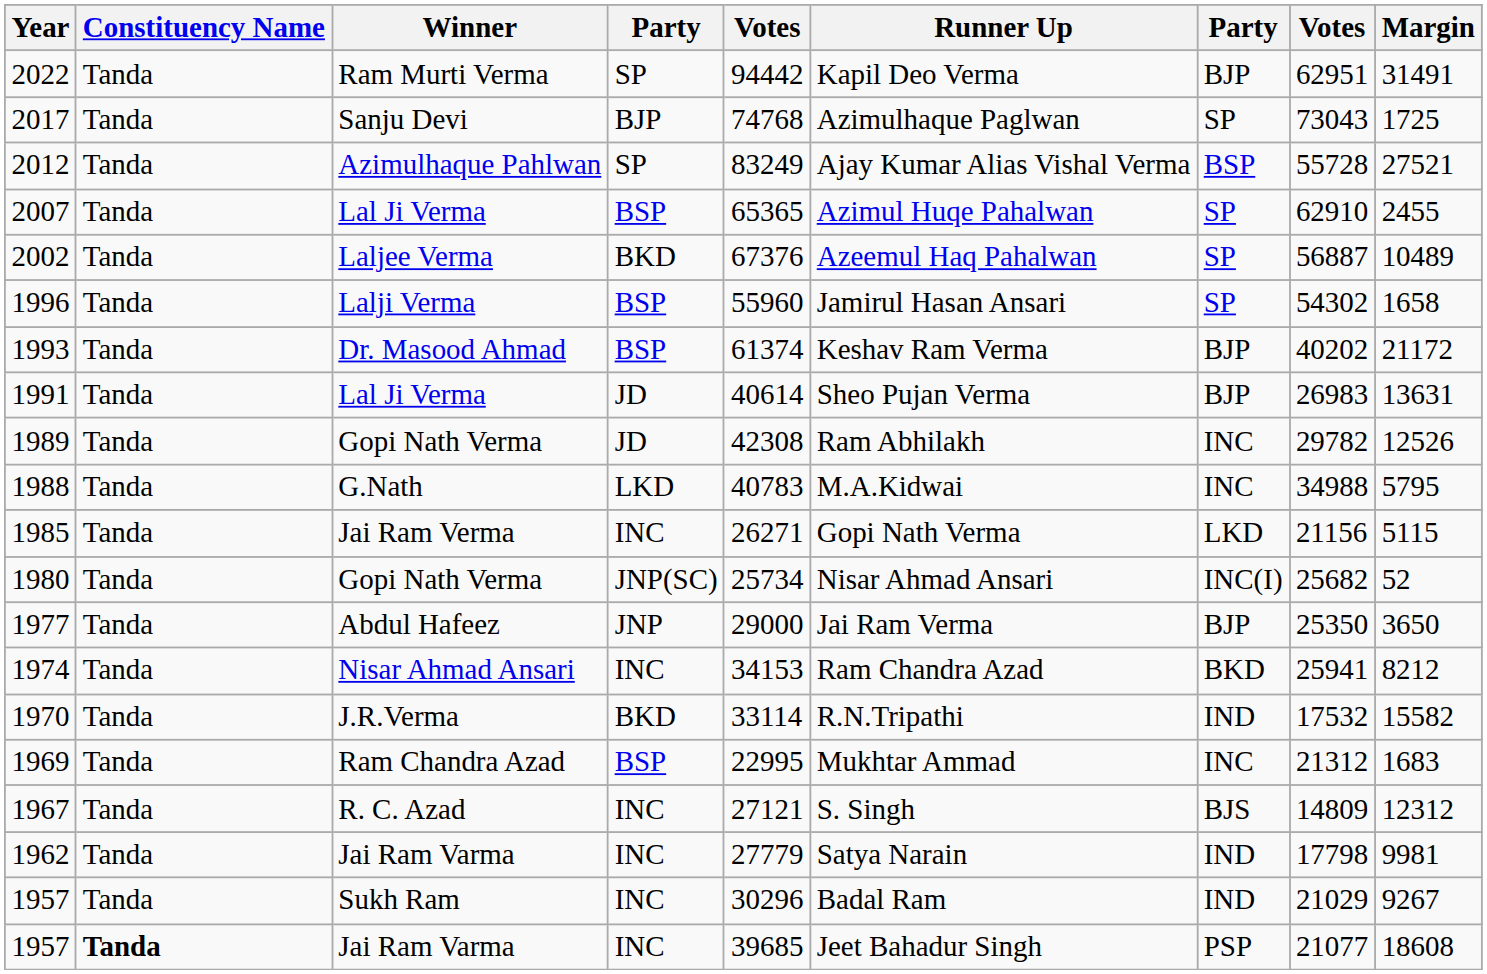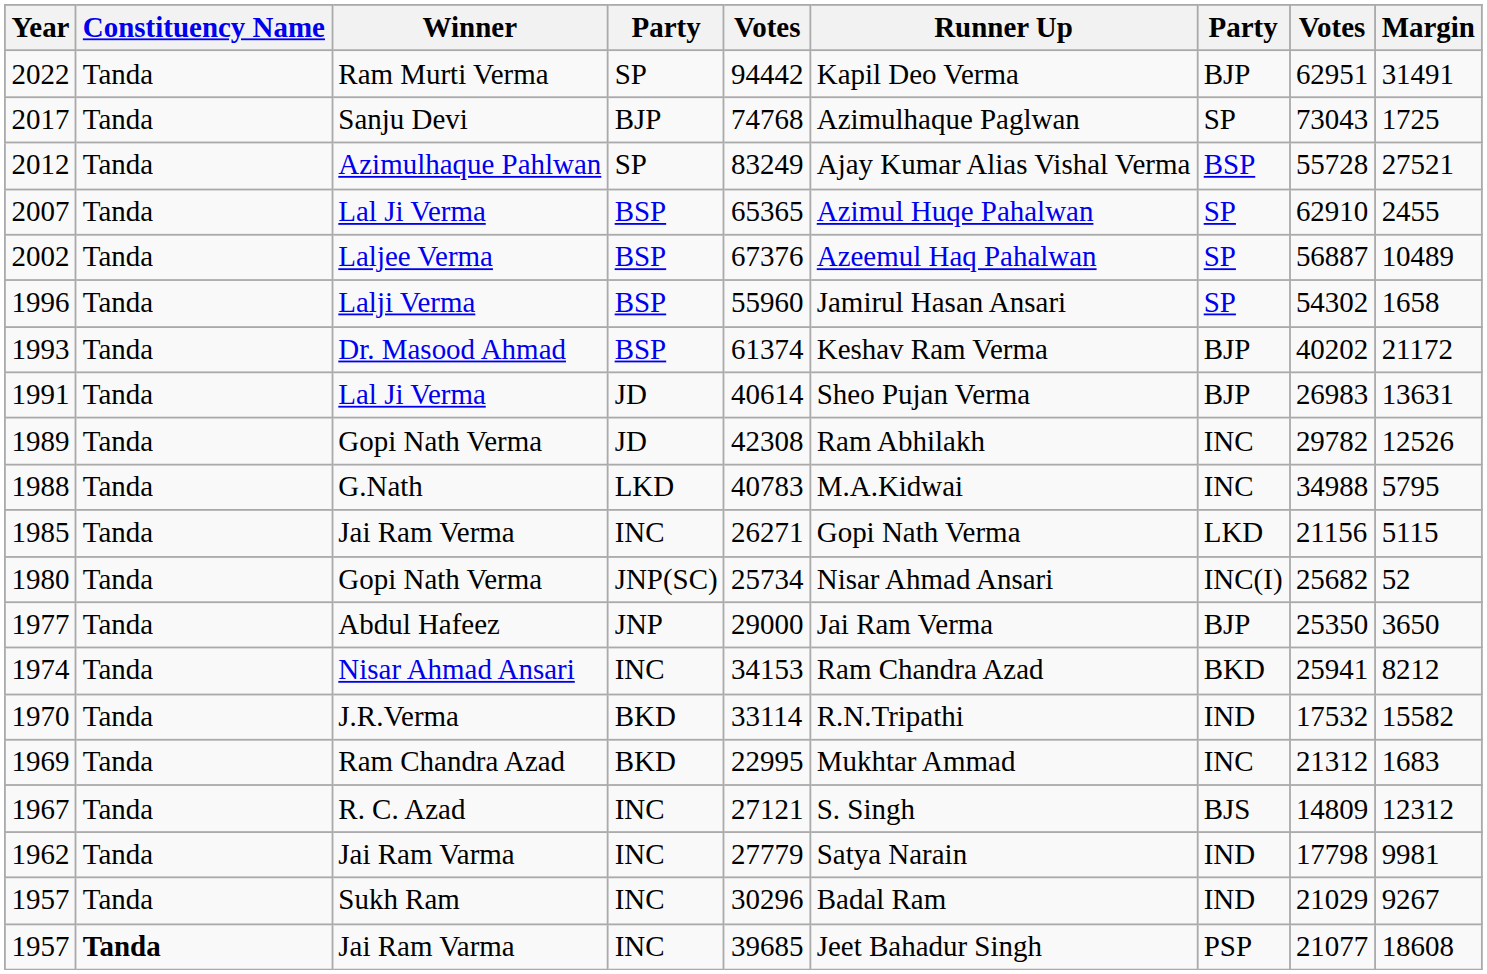 <table class="wikitable">
 <tr>
 <th>Year</th>
 <th><a href='#'>Constituency Name</a></th>
 <th>Winner</th>
 <th>Party</th>
 <th>Votes</th>
 <th>Runner Up</th>
 <th>Party</th>
 <th>Votes</th>
 <th>Margin</th>
 </tr>
 <tr>
 <td>2022</td>
 <td>Tanda</td>
 <td>Ram Murti Verma</td>
 <td>SP</td>
 <td>94442</td>
 <td>Kapil Deo Verma</td>
 <td>BJP</td>
 <td>62951</td>
 <td>31491</td>
 </tr>
 <tr>
 <td>2017</td>
 <td>Tanda</td>
 <td>Sanju Devi</td>
 <td>BJP</td>
 <td>74768</td>
 <td>Azimulhaque Paglwan</td>
 <td>SP</td>
 <td>73043</td>
 <td>1725</td>
 </tr>
 <tr>
 <td>2012</td>
 <td>Tanda</td>
 <td><a href='#'>Azimulhaque Pahlwan</a></td>
 <td>SP</td>
 <td>83249</td>
 <td>Ajay Kumar Alias Vishal Verma</td>
 <td><a href='#'>BSP</a></td>
 <td>55728</td>
 <td>27521</td>
 </tr>
 <tr>
 <td>2007</td>
 <td>Tanda</td>
 <td><a href='#'>Lal Ji Verma</a></td>
 <td><a href='#'>BSP</a></td>
 <td>65365</td>
 <td><a href='#'>Azimul Huqe Pahalwan</a></td>
 <td><a href='#'>SP</a></td>
 <td>62910</td>
 <td>2455</td>
 </tr>
 <tr>
 <td>2002</td>
 <td>Tanda</td>
 <td><a href='#'>Laljee Verma</a></td>
-<td>BKD</td>
+<td><a href='#'>BSP</a></td>
 <td>67376</td>
 <td><a href='#'>Azeemul Haq Pahalwan</a></td>
 <td><a href='#'>SP</a></td>
 <td>56887</td>
 <td>10489</td>
 </tr>
 <tr>
 <td>1996</td>
 <td>Tanda</td>
 <td><a href='#'>Lalji Verma</a></td>
 <td><a href='#'>BSP</a></td>
 <td>55960</td>
 <td>Jamirul Hasan Ansari</td>
 <td><a href='#'>SP</a></td>
 <td>54302</td>
 <td>1658</td>
 </tr>
 <tr>
 <td>1993</td>
 <td>Tanda</td>
 <td><a href='#'>Dr. Masood Ahmad</a></td>
 <td><a href='#'>BSP</a></td>
 <td>61374</td>
 <td>Keshav Ram Verma</td>
 <td>BJP</td>
 <td>40202</td>
 <td>21172</td>
 </tr>
 <tr>
 <td>1991</td>
 <td>Tanda</td>
 <td><a href='#'>Lal Ji Verma</a></td>
 <td>JD</td>
 <td>40614</td>
 <td>Sheo Pujan Verma</td>
 <td>BJP</td>
 <td>26983</td>
 <td>13631</td>
 </tr>
 <tr>
 <td>1989</td>
 <td>Tanda</td>
 <td>Gopi Nath Verma</td>
 <td>JD</td>
 <td>42308</td>
 <td>Ram Abhilakh</td>
 <td>INC</td>
 <td>29782</td>
 <td>12526</td>
 </tr>
 <tr>
 <td>1988</td>
 <td>Tanda</td>
 <td>G.Nath</td>
 <td>LKD</td>
 <td>40783</td>
 <td>M.A.Kidwai</td>
 <td>INC</td>
 <td>34988</td>
 <td>5795</td>
 </tr>
 <tr>
 <td>1985</td>
 <td>Tanda</td>
 <td>Jai Ram Verma</td>
 <td>INC</td>
 <td>26271</td>
 <td>Gopi Nath Verma</td>
 <td>LKD</td>
 <td>21156</td>
 <td>5115</td>
 </tr>
 <tr>
 <td>1980</td>
 <td>Tanda</td>
 <td>Gopi Nath Verma</td>
 <td>JNP(SC)</td>
 <td>25734</td>
 <td>Nisar Ahmad Ansari</td>
 <td>INC(I)</td>
 <td>25682</td>
 <td>52</td>
 </tr>
 <tr>
 <td>1977</td>
 <td>Tanda</td>
 <td>Abdul Hafeez</td>
 <td>JNP</td>
 <td>29000</td>
 <td>Jai Ram Verma</td>
 <td>BJP</td>
 <td>25350</td>
 <td>3650</td>
 </tr>
 <tr>
 <td>1974</td>
 <td>Tanda</td>
 <td><a href='#'>Nisar Ahmad Ansari</a></td>
 <td>INC</td>
 <td>34153</td>
 <td>Ram Chandra Azad</td>
 <td>BKD</td>
 <td>25941</td>
 <td>8212</td>
 </tr>
 <tr>
 <td>1970</td>
 <td>Tanda</td>
 <td>J.R.Verma</td>
 <td>BKD</td>
 <td>33114</td>
 <td>R.N.Tripathi</td>
 <td>IND</td>
 <td>17532</td>
 <td>15582</td>
 </tr>
 <tr>
 <td>1969</td>
 <td>Tanda</td>
 <td>Ram Chandra Azad</td>
-<td><a href='#'>BSP</a></td>
+<td>BKD</td>
 <td>22995</td>
 <td>Mukhtar Ammad</td>
 <td>INC</td>
 <td>21312</td>
 <td>1683</td>
 </tr>
 <tr>
 <td>1967</td>
 <td>Tanda</td>
 <td>R. C. Azad</td>
 <td>INC</td>
 <td>27121</td>
 <td>S. Singh</td>
 <td>BJS</td>
 <td>14809</td>
 <td>12312</td>
 </tr>
 <tr>
 <td>1962</td>
 <td>Tanda</td>
 <td>Jai Ram Varma</td>
 <td>INC</td>
 <td>27779</td>
 <td>Satya Narain</td>
 <td>IND</td>
 <td>17798</td>
 <td>9981</td>
 </tr>
 <tr>
 <td>1957</td>
 <td>Tanda</td>
 <td>Sukh Ram</td>
 <td>INC</td>
 <td>30296</td>
 <td>Badal Ram</td>
 <td>IND</td>
 <td>21029</td>
 <td>9267</td>
 </tr>
 <tr>
 <td>1957</td>
 <td><strong>Tanda</strong></td>
 <td>Jai Ram Varma</td>
 <td>INC</td>
 <td>39685</td>
 <td>Jeet Bahadur Singh</td>
 <td>PSP</td>
 <td>21077</td>
 <td>18608</td>
 </tr>
 </table>
